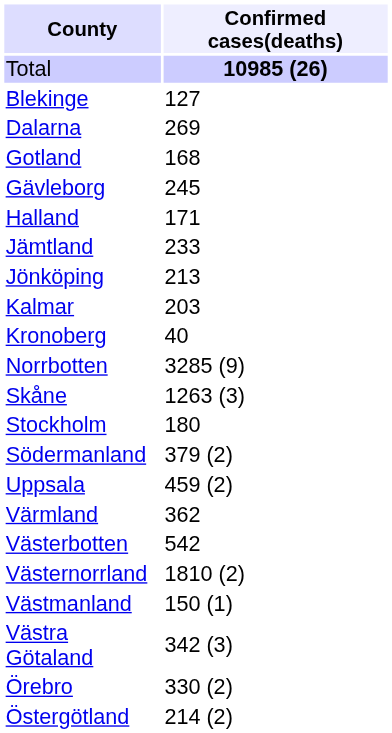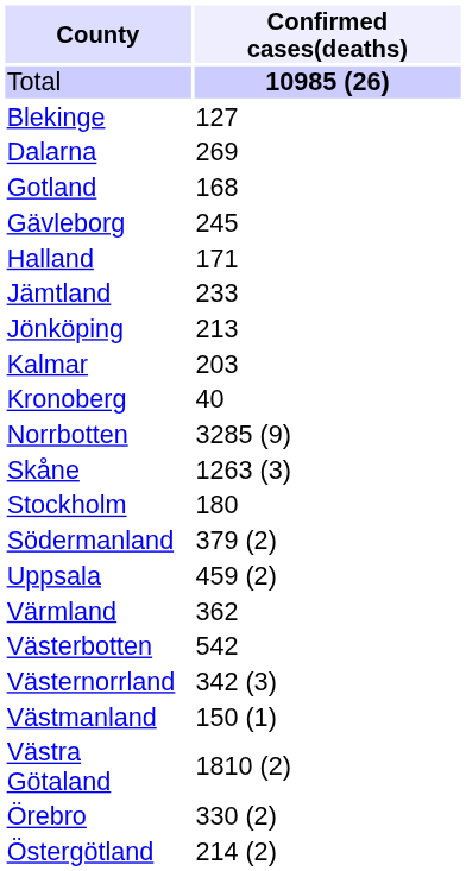 <table class="toccolours sortable" style="float:right;clear:right;width:18em; margin:0.3em 0 0.3em 0.8em;">
 <tr style="font-size:94%">
 <th style="background:#ddf;">County</th>
 <th style="background:#eef;">Confirmed cases(deaths)</th>
 </tr>
 <tr>
 <td style="background:#ccf">Total</td>
 <th style="background:#ccf">10985 (26)</th>
 </tr>
 <tr class="sortbottom">
 <td align=left><a href='#'>Blekinge</a></td>
 <td>127</td>
 </tr>
 <tr class="sortbottom">
 <td align=left><a href='#'>Dalarna</a></td>
 <td>269</td>
 </tr>
 <tr class="sortbottom">
 <td align=left><a href='#'>Gotland</a></td>
 <td>168</td>
 </tr>
 <tr>
 <td align=left><a href='#'>Gävleborg</a></td>
 <td>245</td>
 </tr>
 <tr class="sortbottom">
 <td align=left><a href='#'>Halland</a></td>
 <td>171</td>
 </tr>
 <tr class="sortbottom">
 <td align=left><a href='#'>Jämtland</a></td>
 <td>233</td>
 </tr>
 <tr class="sortbottom">
 <td align=left><a href='#'>Jönköping</a></td>
 <td>213</td>
 </tr>
 <tr class="sortbottom">
 <td align=left><a href='#'>Kalmar</a></td>
 <td>203</td>
 </tr>
 <tr class="sortbottom">
 <td align=left><a href='#'>Kronoberg</a></td>
 <td>40</td>
 </tr>
 <tr class="sortbottom">
 <td align=left><a href='#'>Norrbotten</a></td>
 <td>3285 (9)</td>
 </tr>
 <tr class="sortbottom">
 <td align=left><a href='#'>Skåne</a></td>
 <td>1263 (3)</td>
 </tr>
 <tr class="sortbottom">
 <td align=left><a href='#'>Stockholm</a></td>
 <td>180</td>
 </tr>
 <tr class="sortbottom">
 <td align=left><a href='#'>Södermanland</a></td>
 <td>379 (2)</td>
 </tr>
 <tr class="sortbottom">
 <td align=left><a href='#'>Uppsala</a></td>
 <td>459 (2)</td>
 </tr>
 <tr class="sortbottom">
 <td align=left><a href='#'>Värmland</a></td>
 <td>362</td>
 </tr>
 <tr class="sortbottom">
 <td align=left><a href='#'>Västerbotten</a></td>
 <td>542</td>
 </tr>
 <tr class="sortbottom">
 <td align=left><a href='#'>Västernorrland</a></td>
-<td>1810 (2)</td>
+<td>342 (3)</td>
 </tr>
 <tr class="sortbottom">
 <td align=left><a href='#'>Västmanland</a></td>
 <td>150 (1)</td>
 </tr>
 <tr class="sortbottom">
 <td align=left><a href='#'>Västra Götaland</a></td>
-<td>342 (3)</td>
+<td>1810 (2)</td>
 </tr>
 <tr class="sortbottom">
 <td align=left><a href='#'>Örebro</a></td>
 <td>330 (2)</td>
 </tr>
 <tr class="sortbottom">
 <td align=left><a href='#'>Östergötland</a></td>
 <td>214 (2)</td>
 </tr>
 </table>
